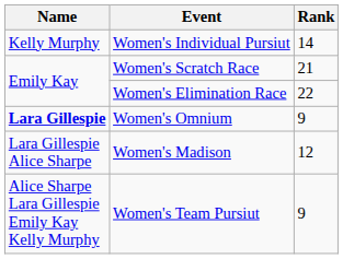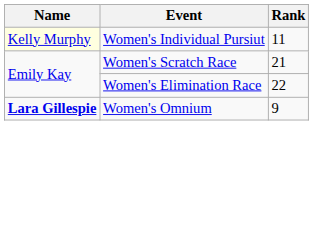 <table class="wikitable">
 <tr>
 <th>Name</th>
 <th>Event</th>
 <th>Rank</th>
 </tr>
 <tr>
-<td><a href='#'>Kelly Murphy</a></td>
+<td style="background: lightyellow;"><a href='#'>Kelly Murphy</a></td>
 <td><a href='#'>Women's Individual Pursiut</a></td>
-<td>14</td>
+<td>11</td>
 </tr>
 <tr>
 <td rowspan="2"><a href='#'>Emily Kay</a></td>
 <td><a href='#'>Women's Scratch Race</a></td>
 <td>21</td>
 </tr>
 <tr>
 <td><a href='#'>Women's Elimination Race</a></td>
 <td>22</td>
 </tr>
 <tr>
 <td><strong><a href='#'>Lara Gillespie</a></strong></td>
 <td><a href='#'>Women's Omnium</a></td>
 <td>9</td>
 </tr>
-<tr>
-<td><a href='#'>Lara Gillespie</a><br><a href='#'>Alice Sharpe</a></td>
-<td><a href='#'>Women's Madison</a></td>
-<td>12</td>
-</tr>
-<tr>
-<td><a href='#'>Alice Sharpe</a><br><a href='#'>Lara Gillespie</a><br><a href='#'>Emily Kay</a><br><a href='#'>Kelly Murphy</a></td>
-<td><a href='#'>Women's Team Pursiut</a></td>
-<td>9</td>
-</tr>
 </table>
